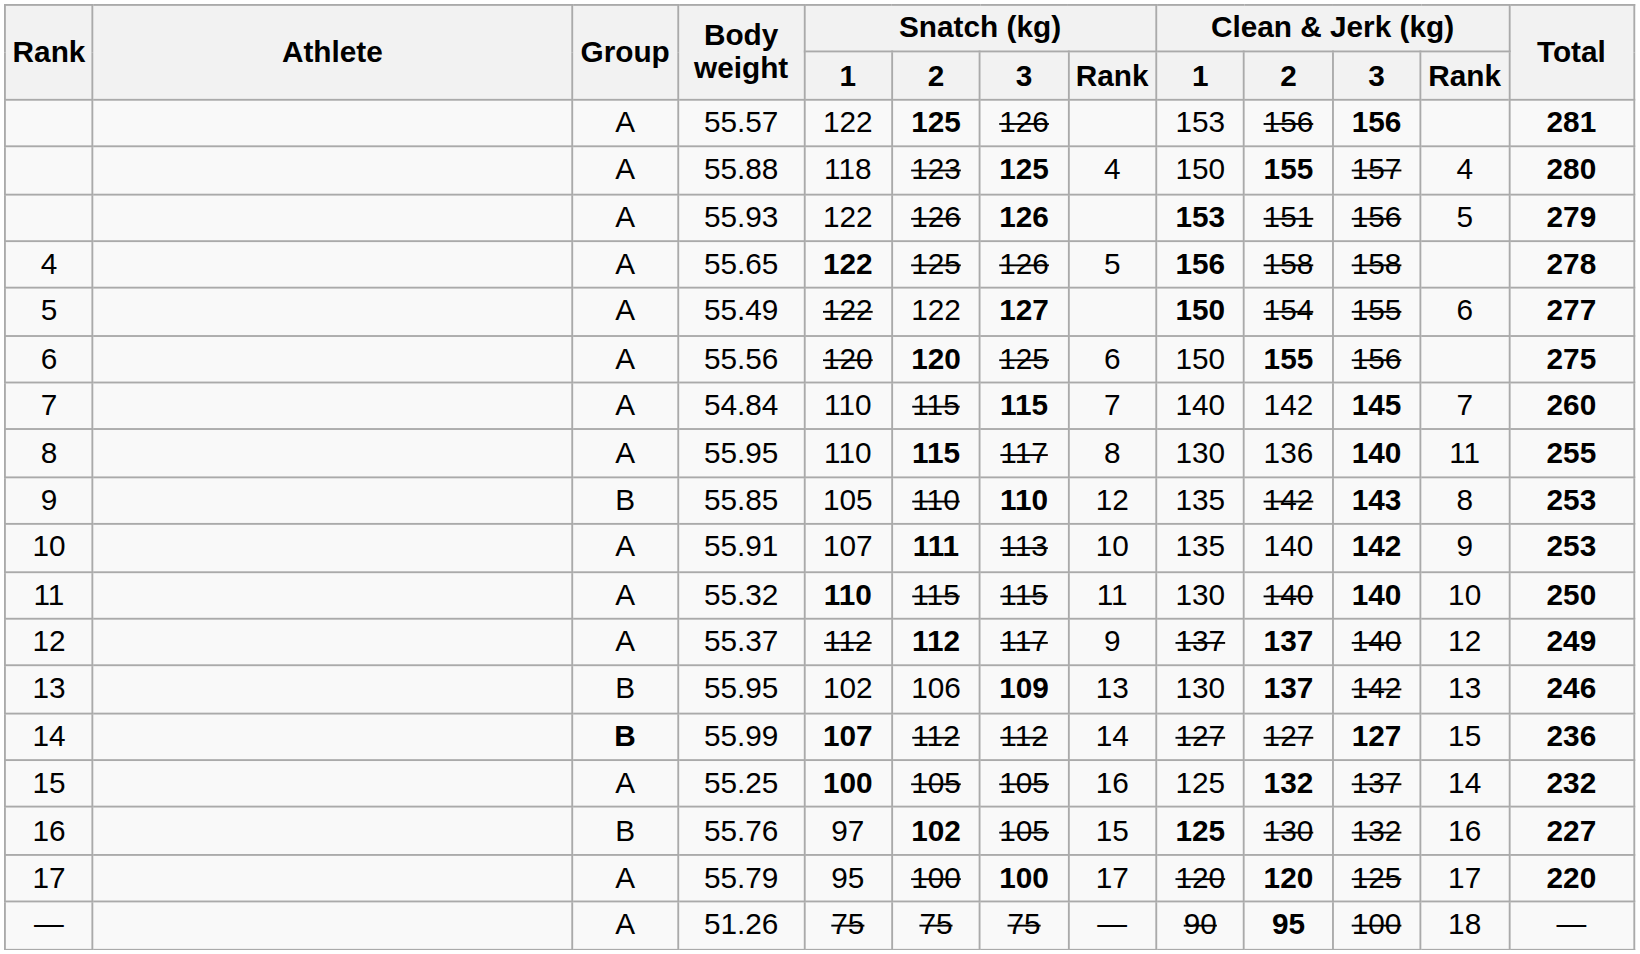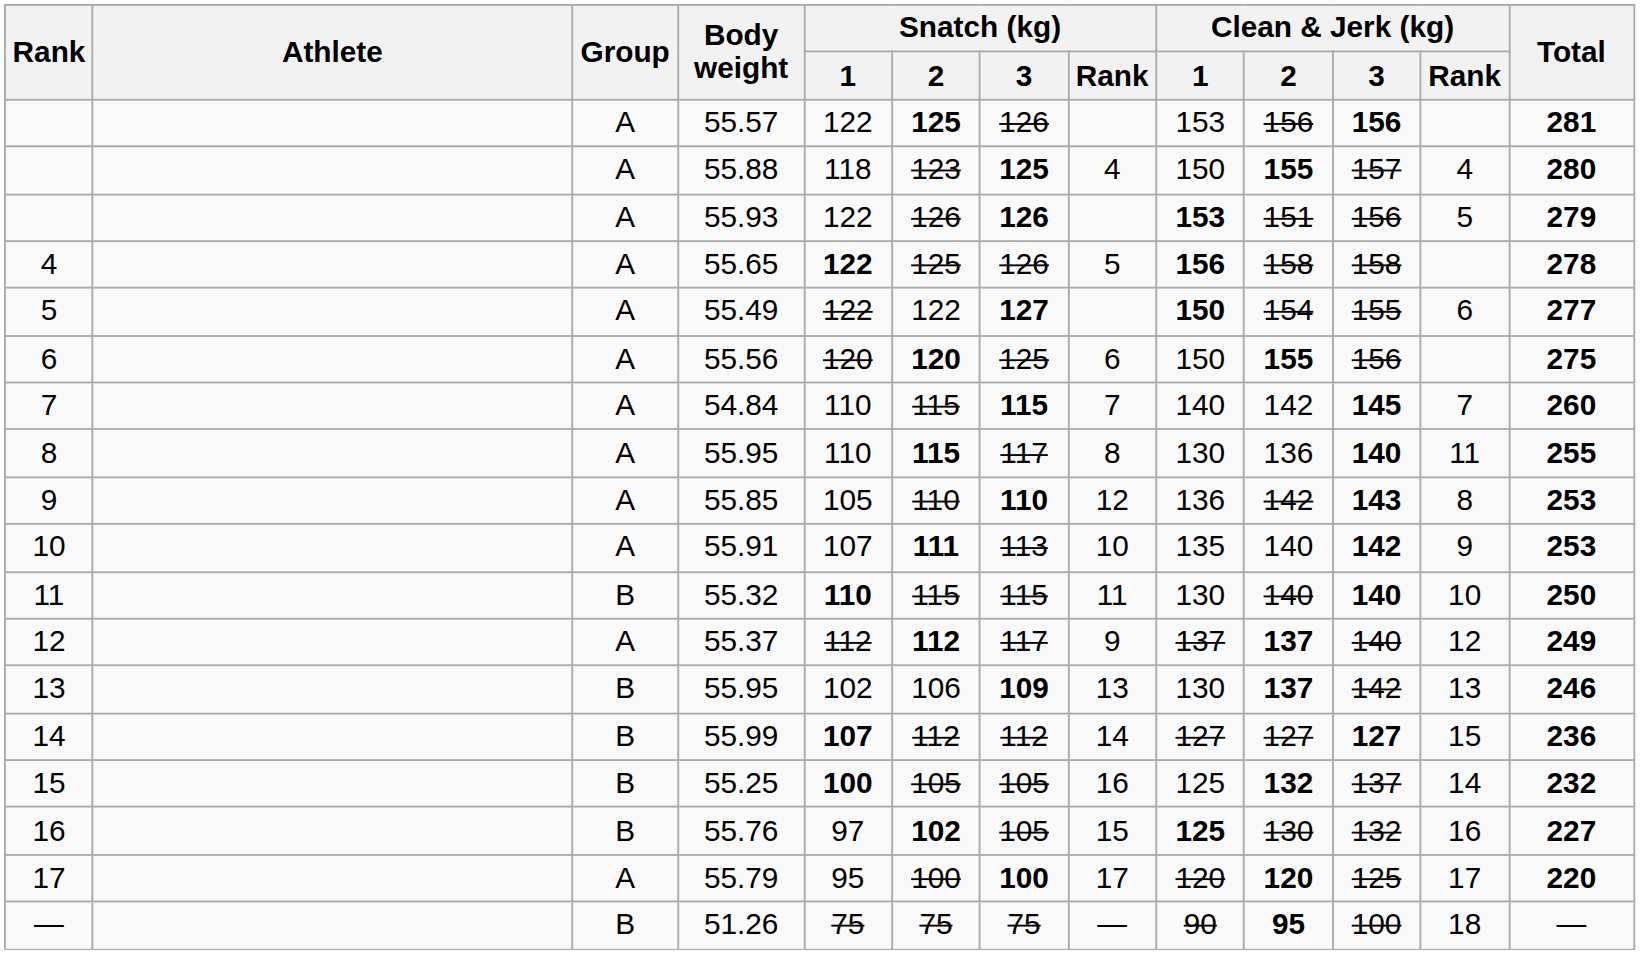 <table class = "wikitable" style="text-align:center;">
 <tr>
 <th rowspan=2 width=40>Rank</th>
 <th rowspan=2 width=250>Athlete</th>
 <th rowspan=2 width=50>Group</th>
 <th rowspan=2 width=60>Body weight</th>
 <th colspan=4>Snatch (kg)</th>
 <th colspan=4>Clean & Jerk (kg)</th>
 <th rowspan=2 width=60>Total</th>
 </tr>
 <tr>
 <th width=40>1</th>
 <th width=40>2</th>
 <th width=40>3</th>
 <th width=40>Rank</th>
 <th width=40>1</th>
 <th width=40>2</th>
 <th width=40>3</th>
 <th width=40>Rank</th>
 </tr>
 <tr>
 <td></td>
 <td align=left></td>
 <td>A</td>
 <td>55.57</td>
 <td>122</td>
 <td><strong>125</strong></td>
 <td><s>126 </s></td>
 <td></td>
 <td>153</td>
 <td><s>156 </s></td>
 <td><strong>156</strong></td>
 <td></td>
 <td><strong>281</strong></td>
 </tr>
 <tr>
 <td></td>
 <td align=left></td>
 <td>A</td>
 <td>55.88</td>
 <td>118</td>
 <td><s>123 </s></td>
 <td><strong>125</strong></td>
 <td>4</td>
 <td>150</td>
 <td><strong>155</strong></td>
 <td><s>157 </s></td>
 <td>4</td>
 <td><strong>280</strong></td>
 </tr>
 <tr>
 <td></td>
 <td align=left></td>
 <td>A</td>
 <td>55.93</td>
 <td>122</td>
 <td><s>126 </s></td>
 <td><strong>126</strong></td>
 <td></td>
 <td><strong>153</strong></td>
 <td><s>151 </s></td>
 <td><s>156 </s></td>
 <td>5</td>
 <td><strong>279</strong></td>
 </tr>
 <tr>
 <td>4</td>
 <td align=left></td>
 <td>A</td>
 <td>55.65</td>
 <td><strong>122</strong></td>
 <td><s>125 </s></td>
 <td><s>126 </s></td>
 <td>5</td>
 <td><strong>156</strong></td>
 <td><s>158 </s></td>
 <td><s>158 </s></td>
 <td></td>
 <td><strong>278</strong></td>
 </tr>
 <tr>
 <td>5</td>
 <td align=left></td>
 <td>A</td>
 <td>55.49</td>
 <td><s>122 </s></td>
 <td>122</td>
 <td><strong>127</strong></td>
 <td></td>
 <td><strong>150</strong></td>
 <td><s>154 </s></td>
 <td><s>155 </s></td>
 <td>6</td>
 <td><strong>277</strong></td>
 </tr>
 <tr>
 <td>6</td>
 <td align=left></td>
 <td>A</td>
 <td>55.56</td>
 <td><s>120 </s></td>
 <td><strong>120</strong></td>
 <td><s>125 </s></td>
 <td>6</td>
 <td>150</td>
 <td><strong>155</strong></td>
 <td><s>156 </s></td>
 <td></td>
 <td><strong>275</strong></td>
 </tr>
 <tr>
 <td>7</td>
 <td align=left></td>
 <td>A</td>
 <td>54.84</td>
 <td>110</td>
 <td><s>115 </s></td>
 <td><strong>115</strong></td>
 <td>7</td>
 <td>140</td>
 <td>142</td>
 <td><strong>145</strong></td>
 <td>7</td>
 <td><strong>260</strong></td>
 </tr>
 <tr>
 <td>8</td>
 <td align=left></td>
 <td>A</td>
 <td>55.95</td>
 <td>110</td>
 <td><strong>115</strong></td>
 <td><s>117 </s></td>
 <td>8</td>
 <td>130</td>
 <td>136</td>
 <td><strong>140</strong></td>
 <td>11</td>
 <td><strong>255</strong></td>
 </tr>
 <tr>
 <td>9</td>
 <td align=left></td>
-<td>B</td>
+<td>A</td>
 <td>55.85</td>
 <td>105</td>
 <td><s>110 </s></td>
 <td><strong>110</strong></td>
 <td>12</td>
-<td>135</td>
+<td>136</td>
 <td><s>142 </s></td>
 <td><strong>143</strong></td>
 <td>8</td>
 <td><strong>253</strong></td>
 </tr>
 <tr>
 <td>10</td>
 <td align=left></td>
 <td>A</td>
 <td>55.91</td>
 <td>107</td>
 <td><strong>111</strong></td>
 <td><s>113 </s></td>
 <td>10</td>
 <td>135</td>
 <td>140</td>
 <td><strong>142</strong></td>
 <td>9</td>
 <td><strong>253</strong></td>
 </tr>
 <tr>
 <td>11</td>
 <td align=left></td>
-<td>A</td>
+<td>B</td>
 <td>55.32</td>
 <td><strong>110</strong></td>
 <td><s>115 </s></td>
 <td><s>115 </s></td>
 <td>11</td>
 <td>130</td>
 <td><s>140 </s></td>
 <td><strong>140</strong></td>
 <td>10</td>
 <td><strong>250</strong></td>
 </tr>
 <tr>
 <td>12</td>
 <td align=left></td>
 <td>A</td>
 <td>55.37</td>
 <td><s>112 </s></td>
 <td><strong>112</strong></td>
 <td><s>117 </s></td>
 <td>9</td>
 <td><s>137 </s></td>
 <td><strong>137</strong></td>
 <td><s>140 </s></td>
 <td>12</td>
 <td><strong>249</strong></td>
 </tr>
 <tr>
 <td>13</td>
 <td align=left></td>
 <td>B</td>
 <td>55.95</td>
 <td>102</td>
 <td>106</td>
 <td><strong>109</strong></td>
 <td>13</td>
 <td>130</td>
 <td><strong>137</strong></td>
 <td><s>142 </s></td>
 <td>13</td>
 <td><strong>246</strong></td>
 </tr>
 <tr>
 <td>14</td>
 <td align=left></td>
-<td><strong>B</strong></td>
+<td>B</td>
 <td>55.99</td>
 <td><strong>107</strong></td>
 <td><s>112 </s></td>
 <td><s>112 </s></td>
 <td>14</td>
 <td><s>127 </s></td>
 <td><s>127 </s></td>
 <td><strong>127</strong></td>
 <td>15</td>
 <td><strong>236</strong></td>
 </tr>
 <tr>
 <td>15</td>
 <td align=left></td>
-<td>A</td>
+<td>B</td>
 <td>55.25</td>
 <td><strong>100</strong></td>
 <td><s>105 </s></td>
 <td><s>105 </s></td>
 <td>16</td>
 <td>125</td>
 <td><strong>132</strong></td>
 <td><s>137 </s></td>
 <td>14</td>
 <td><strong>232</strong></td>
 </tr>
 <tr>
 <td>16</td>
 <td align=left></td>
 <td>B</td>
 <td>55.76</td>
 <td>97</td>
 <td><strong>102</strong></td>
 <td><s>105 </s></td>
 <td>15</td>
 <td><strong>125</strong></td>
 <td><s>130 </s></td>
 <td><s>132 </s></td>
 <td>16</td>
 <td><strong>227</strong></td>
 </tr>
 <tr>
 <td>17</td>
 <td align=left></td>
 <td>A</td>
 <td>55.79</td>
 <td>95</td>
 <td><s>100 </s></td>
 <td><strong>100</strong></td>
 <td>17</td>
 <td><s>120 </s></td>
 <td><strong>120</strong></td>
 <td><s>125 </s></td>
 <td>17</td>
 <td><strong>220</strong></td>
 </tr>
 <tr>
 <td>—</td>
 <td align=left></td>
-<td>A</td>
+<td>B</td>
 <td>51.26</td>
 <td><s>75 </s></td>
 <td><s>75 </s></td>
 <td><s>75 </s></td>
 <td>—</td>
 <td><s>90 </s></td>
 <td><strong>95</strong></td>
 <td><s>100 </s></td>
 <td>18</td>
 <td>—</td>
 </tr>
 </table>
